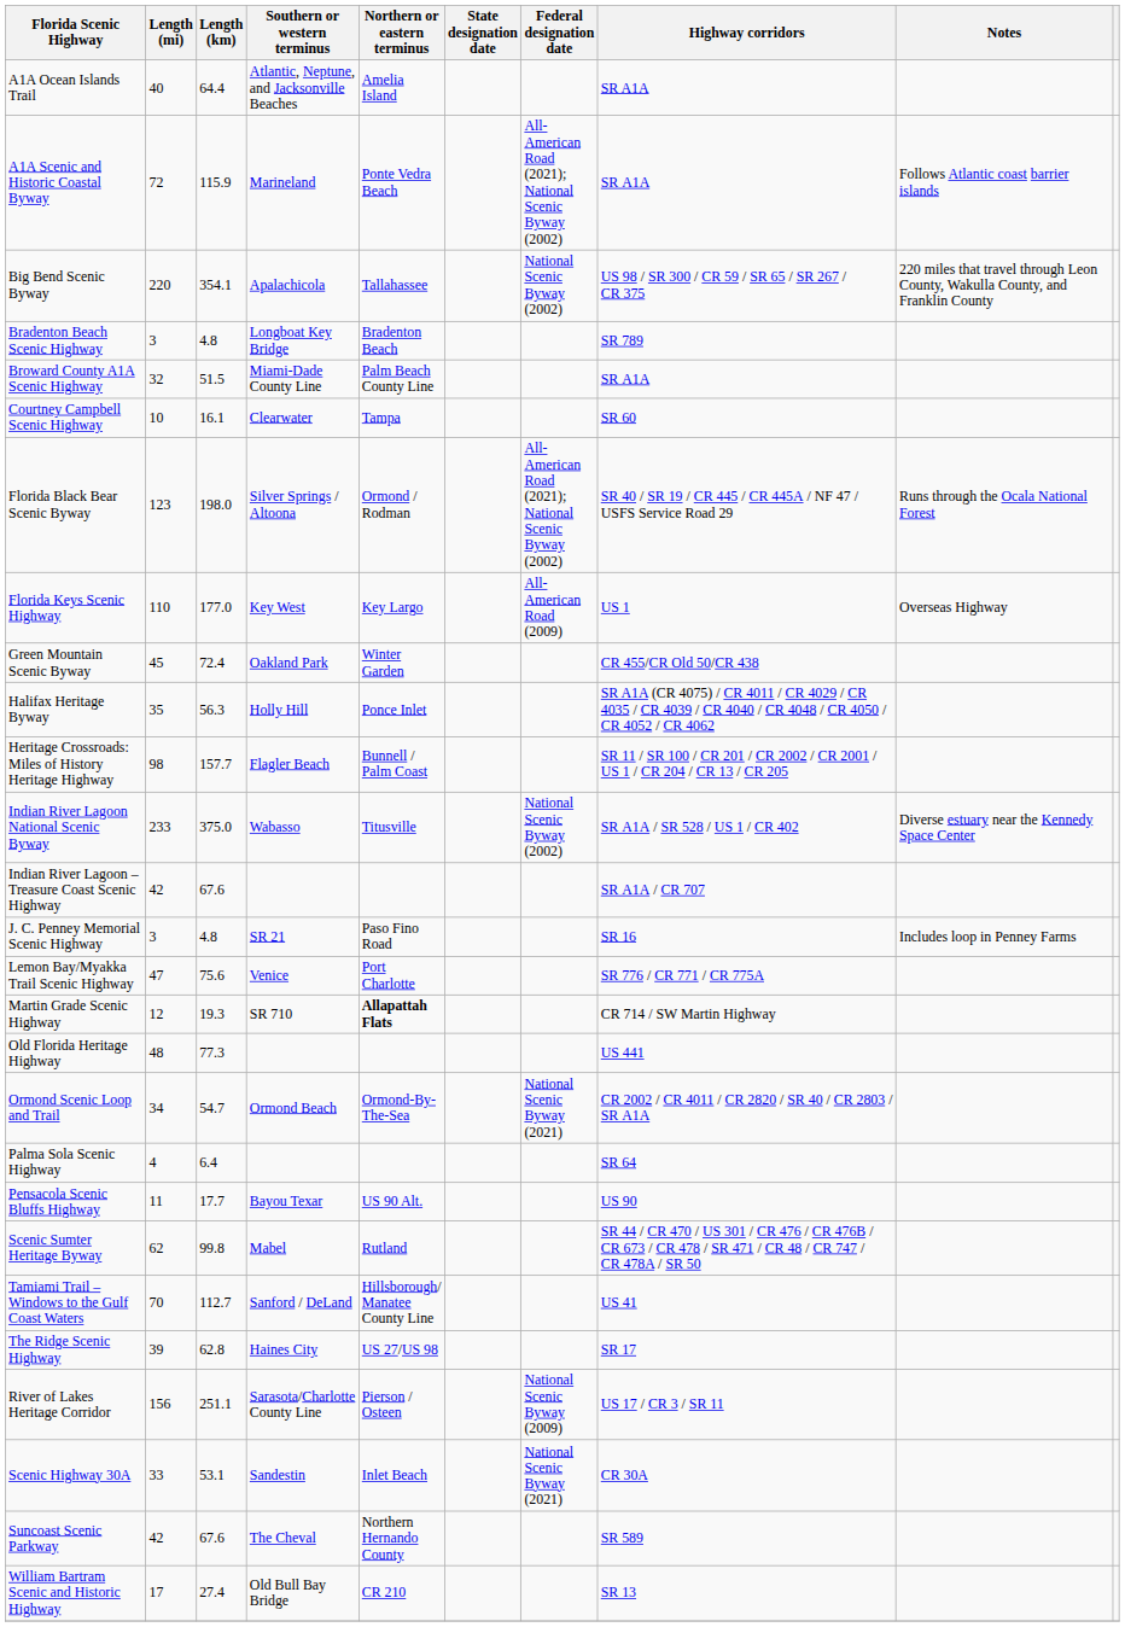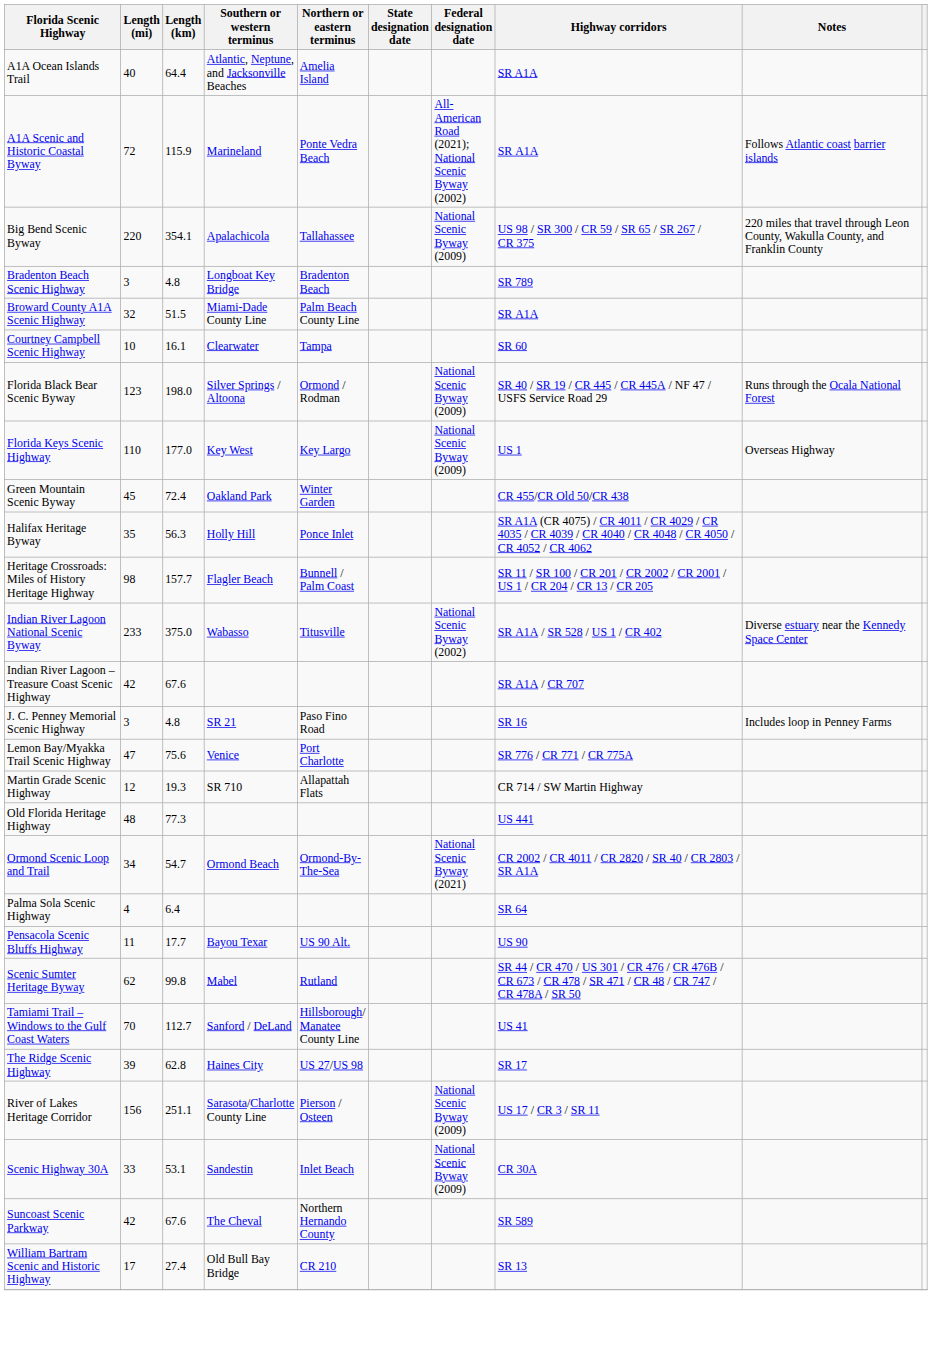 <table class="wikitable sortable plainrowheaders">
 <tr>
 <th scope="col" width=150px>Florida Scenic Highway</th>
 <th scope="col" width=10px>Length (mi)</th>
 <th scope="col" class="unsortable" width=10px>Length (km)</th>
 <th scope="col" class="unsortable" width=50px>Southern or western terminus</th>
 <th scope="col" class="unsortable" width=50px>Northern or eastern terminus</th>
 <th scope="col" width=50px>State designation date</th>
 <th scope="col" width=50px>Federal designation date</th>
 <th scope="col" class="unsortable">Highway corridors</th>
 <th scope="col" class="unsortable">Notes</th>
 <th scope="col" class="unsortable"></th>
 </tr>
 <tr>
 <td>A1A Ocean Islands Trail</td>
 <td>40</td>
 <td>64.4</td>
 <td><a href='#'>Atlantic</a>, <a href='#'>Neptune</a>, and <a href='#'>Jacksonville</a> Beaches</td>
 <td><a href='#'>Amelia Island</a></td>
 <td></td>
 <td></td>
 <td><a href='#'>SR A1A</a></td>
 <td></td>
 <td></td>
 </tr>
 <tr>
 <td><a href='#'>A1A Scenic and Historic Coastal Byway</a></td>
 <td>72</td>
 <td>115.9</td>
 <td><a href='#'>Marineland</a></td>
 <td><a href='#'>Ponte Vedra Beach</a></td>
 <td></td>
 <td><a href='#'>All-American Road</a> (2021); <a href='#'>National Scenic Byway</a> (2002)</td>
 <td><a href='#'>SR A1A</a></td>
 <td>Follows <a href='#'>Atlantic coast</a> <a href='#'>barrier islands</a></td>
 <td></td>
 </tr>
 <tr>
 <td>Big Bend Scenic Byway</td>
 <td>220</td>
 <td>354.1</td>
 <td><a href='#'>Apalachicola</a></td>
 <td><a href='#'>Tallahassee</a></td>
 <td></td>
-<td><a href='#'>National Scenic Byway</a> (2002)</td>
+<td><a href='#'>National Scenic Byway</a> (2009)</td>
 <td><a href='#'>US 98</a> / <a href='#'>SR 300</a> / <a href='#'>CR 59</a> / <a href='#'>SR 65</a> / <a href='#'>SR 267</a> / <a href='#'>CR 375</a></td>
 <td>220 miles that travel through Leon County, Wakulla County, and Franklin County</td>
 <td></td>
 </tr>
 <tr>
 <td><a href='#'>Bradenton Beach Scenic Highway</a></td>
 <td>3</td>
 <td>4.8</td>
 <td><a href='#'>Longboat Key Bridge</a></td>
 <td><a href='#'>Bradenton Beach</a></td>
 <td></td>
 <td></td>
 <td><a href='#'>SR 789</a></td>
 <td></td>
 <td></td>
 </tr>
 <tr>
 <td><a href='#'>Broward County A1A Scenic Highway</a></td>
 <td>32</td>
 <td>51.5</td>
 <td><a href='#'>Miami-Dade</a> County Line</td>
 <td><a href='#'>Palm Beach</a> County Line</td>
 <td></td>
 <td></td>
 <td><a href='#'>SR A1A</a></td>
 <td></td>
 <td></td>
 </tr>
 <tr>
 <td><a href='#'>Courtney Campbell Scenic Highway</a></td>
 <td>10</td>
 <td>16.1</td>
 <td><a href='#'>Clearwater</a></td>
 <td><a href='#'>Tampa</a></td>
 <td></td>
 <td></td>
 <td><a href='#'>SR 60</a></td>
 <td></td>
 <td></td>
 </tr>
 <tr>
 <td>Florida Black Bear Scenic Byway</td>
 <td>123</td>
 <td>198.0</td>
 <td><a href='#'>Silver Springs</a> / <a href='#'>Altoona</a></td>
 <td><a href='#'>Ormond</a> / Rodman</td>
 <td></td>
-<td><a href='#'>All-American Road</a> (2021); <a href='#'>National Scenic Byway</a> (2002)</td>
+<td><a href='#'>National Scenic Byway</a> (2009)</td>
 <td><a href='#'>SR 40</a> / <a href='#'>SR 19</a> / <a href='#'>CR 445</a> / <a href='#'>CR 445A</a> / NF 47 / USFS Service Road 29</td>
 <td>Runs through the <a href='#'>Ocala National Forest</a></td>
 <td></td>
 </tr>
 <tr>
 <td><a href='#'>Florida Keys Scenic Highway</a></td>
 <td>110</td>
 <td>177.0</td>
 <td><a href='#'>Key West</a></td>
 <td><a href='#'>Key Largo</a></td>
 <td></td>
-<td><a href='#'>All-American Road</a> (2009)</td>
+<td><a href='#'>National Scenic Byway</a> (2009)</td>
 <td><a href='#'>US 1</a></td>
 <td>Overseas Highway</td>
 <td></td>
 </tr>
 <tr>
 <td>Green Mountain Scenic Byway</td>
 <td>45</td>
 <td>72.4</td>
 <td><a href='#'>Oakland Park</a></td>
 <td><a href='#'>Winter Garden</a></td>
 <td></td>
 <td></td>
 <td><a href='#'>CR 455</a>/<a href='#'>CR Old 50</a>/<a href='#'>CR 438</a></td>
 <td></td>
 <td></td>
 </tr>
 <tr>
 <td>Halifax Heritage Byway</td>
 <td>35</td>
 <td>56.3</td>
 <td><a href='#'>Holly Hill</a></td>
 <td><a href='#'>Ponce Inlet</a></td>
 <td></td>
 <td></td>
 <td><a href='#'>SR A1A</a> (CR 4075) / <a href='#'>CR 4011</a> / <a href='#'>CR 4029</a> / <a href='#'>CR 4035</a> / <a href='#'>CR 4039</a> / <a href='#'>CR 4040</a> / <a href='#'>CR 4048</a> / <a href='#'>CR 4050</a> / <a href='#'>CR 4052</a> / <a href='#'>CR 4062</a></td>
 <td></td>
 <td></td>
 </tr>
 <tr>
 <td>Heritage Crossroads: Miles of History Heritage Highway</td>
 <td>98</td>
 <td>157.7</td>
 <td><a href='#'>Flagler Beach</a></td>
 <td><a href='#'>Bunnell</a> / <a href='#'>Palm Coast</a></td>
 <td></td>
 <td></td>
 <td><a href='#'>SR 11</a> / <a href='#'>SR 100</a> / <a href='#'>CR 201</a> / <a href='#'>CR 2002</a> / <a href='#'>CR 2001</a> / <a href='#'>US 1</a> / <a href='#'>CR 204</a> / <a href='#'>CR 13</a> / <a href='#'>CR 205</a></td>
 <td></td>
 <td></td>
 </tr>
 <tr>
 <td><a href='#'>Indian River Lagoon National Scenic Byway</a></td>
 <td>233</td>
 <td>375.0</td>
 <td><a href='#'>Wabasso</a></td>
 <td><a href='#'>Titusville</a></td>
 <td></td>
 <td><a href='#'>National Scenic Byway</a> (2002)</td>
 <td><a href='#'>SR A1A</a> / <a href='#'>SR 528</a> / <a href='#'>US 1</a> / <a href='#'>CR 402</a></td>
 <td>Diverse <a href='#'>estuary</a> near the <a href='#'>Kennedy Space Center</a></td>
 <td></td>
 </tr>
 <tr>
 <td>Indian River Lagoon – Treasure Coast Scenic Highway</td>
 <td>42</td>
 <td>67.6</td>
 <td></td>
 <td></td>
 <td></td>
 <td></td>
 <td><a href='#'>SR A1A</a> / <a href='#'>CR 707</a></td>
 <td></td>
 <td></td>
 </tr>
 <tr>
 <td>J. C. Penney Memorial Scenic Highway</td>
 <td>3</td>
 <td>4.8</td>
 <td><a href='#'>SR 21</a></td>
 <td>Paso Fino Road</td>
 <td></td>
 <td></td>
 <td><a href='#'>SR 16</a></td>
 <td>Includes loop in Penney Farms</td>
 <td></td>
 </tr>
 <tr>
 <td>Lemon Bay/Myakka Trail Scenic Highway</td>
 <td>47</td>
 <td>75.6</td>
 <td><a href='#'>Venice</a></td>
 <td><a href='#'>Port Charlotte</a></td>
 <td></td>
 <td></td>
 <td><a href='#'>SR 776</a> / <a href='#'>CR 771</a> / <a href='#'>CR 775A</a></td>
 <td></td>
 <td></td>
 </tr>
 <tr>
 <td>Martin Grade Scenic Highway</td>
 <td>12</td>
 <td>19.3</td>
 <td>SR 710</td>
-<td><strong>Allapattah Flats</strong></td>
+<td>Allapattah Flats</td>
 <td></td>
 <td></td>
 <td>CR 714 / SW Martin Highway</td>
 <td></td>
 <td></td>
 </tr>
 <tr>
 <td>Old Florida Heritage Highway</td>
 <td>48</td>
 <td>77.3</td>
 <td></td>
 <td></td>
 <td></td>
 <td></td>
 <td><a href='#'>US 441</a></td>
 <td></td>
 <td></td>
 </tr>
 <tr>
 <td><a href='#'>Ormond Scenic Loop and Trail</a></td>
 <td>34</td>
 <td>54.7</td>
 <td><a href='#'>Ormond Beach</a></td>
 <td><a href='#'>Ormond-By-The-Sea</a></td>
 <td></td>
 <td><a href='#'>National Scenic Byway</a> (2021)</td>
 <td><a href='#'>CR 2002</a> / <a href='#'>CR 4011</a> / <a href='#'>CR 2820</a> / <a href='#'>SR 40</a> / <a href='#'>CR 2803</a> / <a href='#'>SR A1A</a></td>
 <td></td>
 <td></td>
 </tr>
 <tr>
 <td>Palma Sola Scenic Highway</td>
 <td>4</td>
 <td>6.4</td>
 <td></td>
 <td></td>
 <td></td>
 <td></td>
 <td><a href='#'>SR 64</a></td>
 <td></td>
 <td></td>
 </tr>
 <tr>
 <td><a href='#'>Pensacola Scenic Bluffs Highway</a></td>
 <td>11</td>
 <td>17.7</td>
 <td><a href='#'>Bayou Texar</a></td>
 <td><a href='#'>US 90 Alt.</a></td>
 <td></td>
 <td></td>
 <td><a href='#'>US 90</a></td>
 <td></td>
 <td></td>
 </tr>
 <tr>
 <td><a href='#'>Scenic Sumter Heritage Byway</a></td>
 <td>62</td>
 <td>99.8</td>
 <td><a href='#'>Mabel</a></td>
 <td><a href='#'>Rutland</a></td>
 <td></td>
 <td></td>
 <td><a href='#'>SR 44</a> / <a href='#'>CR 470</a> / <a href='#'>US 301</a> / <a href='#'>CR 476</a> / <a href='#'>CR 476B</a> / <a href='#'>CR 673</a> / <a href='#'>CR 478</a> / <a href='#'>SR 471</a> / <a href='#'>CR 48</a> / <a href='#'>CR 747</a> / <a href='#'>CR 478A</a> / <a href='#'>SR 50</a></td>
 <td></td>
 <td></td>
 </tr>
 <tr>
 <td><a href='#'>Tamiami Trail – Windows to the Gulf Coast Waters</a></td>
 <td>70</td>
 <td>112.7</td>
 <td><a href='#'>Sanford</a> / <a href='#'>DeLand</a></td>
 <td><a href='#'>Hillsborough</a>/ <a href='#'>Manatee</a> County Line</td>
 <td></td>
 <td></td>
 <td><a href='#'>US 41</a></td>
 <td></td>
 <td></td>
 </tr>
 <tr>
 <td><a href='#'>The Ridge Scenic Highway</a></td>
 <td>39</td>
 <td>62.8</td>
 <td><a href='#'>Haines City</a></td>
 <td><a href='#'>US 27</a>/<a href='#'>US 98</a></td>
 <td></td>
 <td></td>
 <td><a href='#'>SR 17</a></td>
 <td></td>
 <td></td>
 </tr>
 <tr>
 <td>River of Lakes Heritage Corridor</td>
 <td>156</td>
 <td>251.1</td>
 <td><a href='#'>Sarasota</a>/<a href='#'>Charlotte</a> County Line</td>
 <td><a href='#'>Pierson</a> / <a href='#'>Osteen</a></td>
 <td></td>
 <td><a href='#'>National Scenic Byway</a> (2009)</td>
 <td><a href='#'>US 17</a> / <a href='#'>CR 3</a> / <a href='#'>SR 11</a></td>
 <td></td>
 <td></td>
 </tr>
 <tr>
 <td><a href='#'>Scenic Highway 30A</a></td>
 <td>33</td>
 <td>53.1</td>
 <td><a href='#'>Sandestin</a></td>
 <td><a href='#'>Inlet Beach</a></td>
 <td></td>
-<td><a href='#'>National Scenic Byway</a> (2021)</td>
+<td><a href='#'>National Scenic Byway</a> (2009)</td>
 <td><a href='#'>CR 30A</a></td>
 <td></td>
 <td></td>
 </tr>
 <tr>
 <td><a href='#'>Suncoast Scenic Parkway</a></td>
 <td>42</td>
 <td>67.6</td>
 <td><a href='#'>The Cheval</a></td>
 <td>Northern <a href='#'>Hernando County</a></td>
 <td></td>
 <td></td>
 <td><a href='#'>SR 589</a></td>
 <td></td>
 <td></td>
 </tr>
 <tr>
 <td><a href='#'>William Bartram Scenic and Historic Highway</a></td>
 <td>17</td>
 <td>27.4</td>
 <td>Old Bull Bay Bridge</td>
 <td><a href='#'>CR 210</a></td>
 <td></td>
 <td></td>
 <td><a href='#'>SR 13</a></td>
 <td></td>
 <td></td>
 </tr>
 <tr>
 </tr>
 </table>
